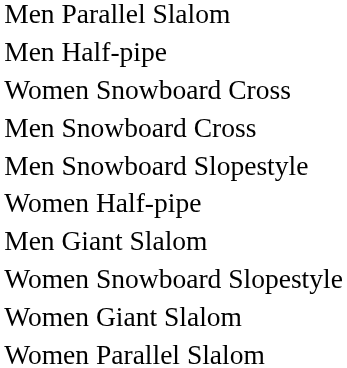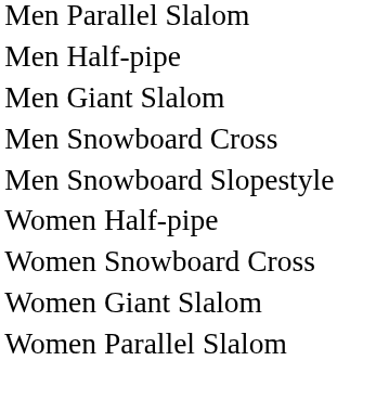 <table>
 <tr>
 <td>Men Parallel Slalom</td>
 <td></td>
 <td></td>
 <td></td>
 </tr>
 <tr>
 <td>Men Half-pipe</td>
 <td></td>
 <td></td>
 <td></td>
 </tr>
 <tr>
-<td>Women Snowboard Cross</td>
+<td>Men Giant Slalom</td>
 <td></td>
 <td></td>
 <td></td>
 </tr>
 <tr>
 <td>Men Snowboard Cross</td>
 <td></td>
 <td></td>
 <td></td>
 </tr>
 <tr>
 <td>Men Snowboard Slopestyle</td>
 <td></td>
 <td></td>
 <td></td>
 </tr>
 <tr>
 <td>Women Half-pipe</td>
 <td></td>
 <td></td>
 <td></td>
 </tr>
 <tr>
-<td>Men Giant Slalom</td>
-<td></td>
-<td></td>
-<td></td>
-</tr>
-<tr>
-<td>Women Snowboard Slopestyle</td>
+<td>Women Snowboard Cross</td>
 <td></td>
 <td></td>
 <td></td>
 </tr>
 <tr>
 <td>Women Giant Slalom</td>
 <td></td>
 <td></td>
 <td></td>
 </tr>
 <tr>
 <td>Women Parallel Slalom</td>
 <td></td>
 <td></td>
 <td></td>
 </tr>
 </table>
